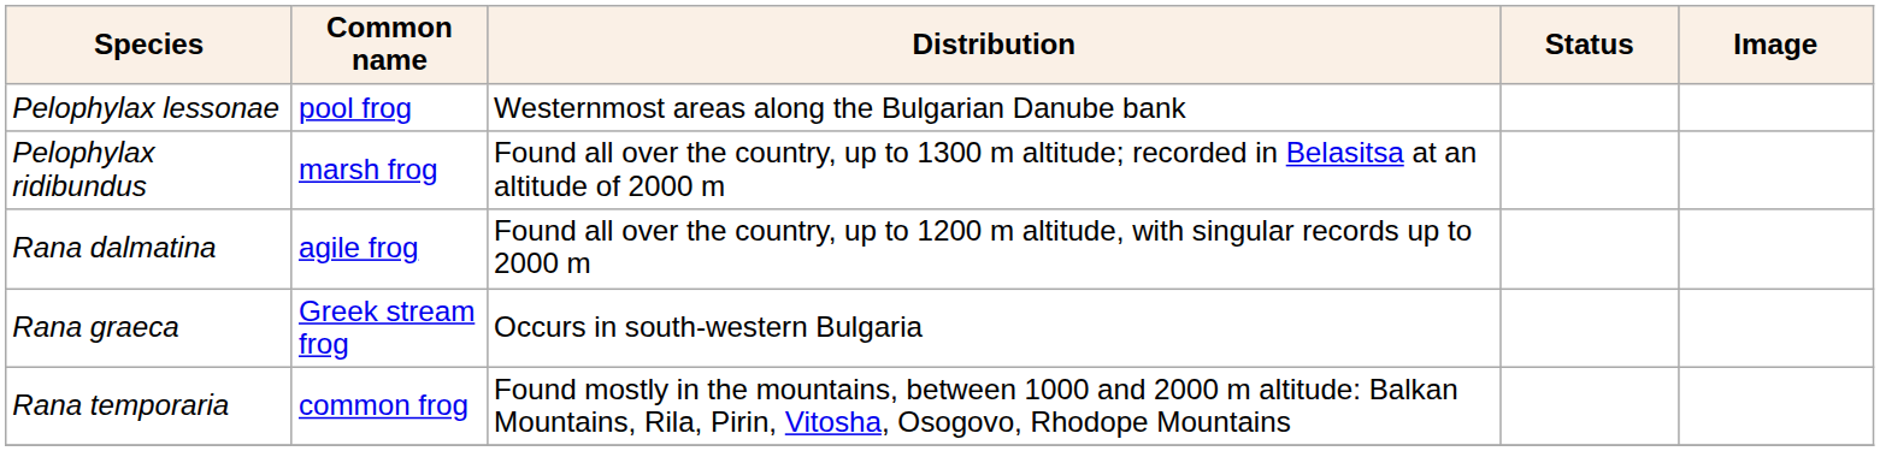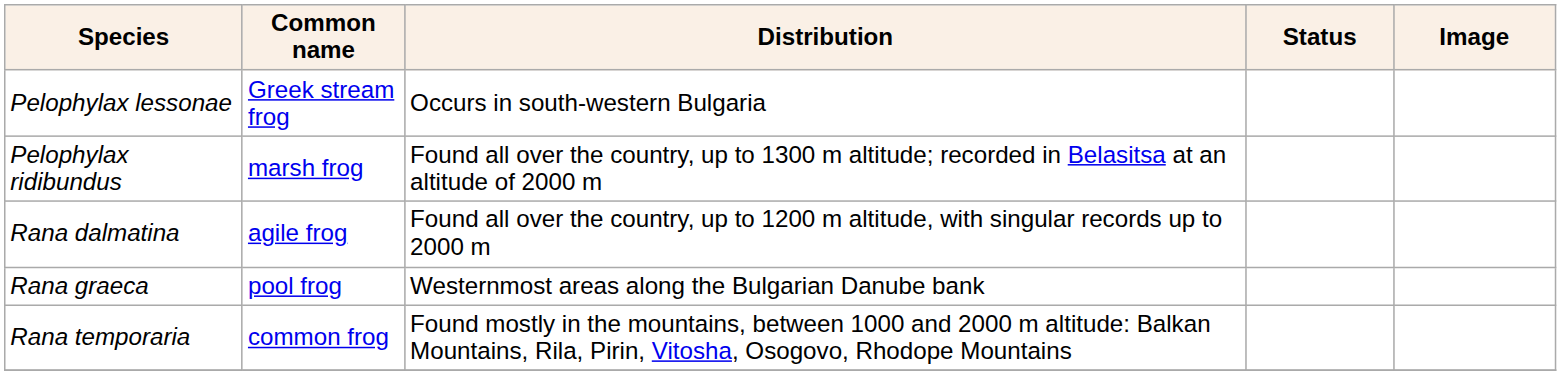 <table class="sortable wikitable plainrowheaders" border="0" style="background:#ffffff" align="top" class="sortable wikitable">
 <tr ->
 <th scope="col" style="background-color:Linen; color:Black" width=150 px>Species</th>
 <th scope="col" style="background-color:Linen; color:Black" width=100 px>Common name</th>
 <th scope="col" style="background:Linen; color:Black" width=550 px>Distribution</th>
 <th scope="col" style="background-color:Linen; color:Black" width=90 px>Status</th>
 <th scope="col" style="background:Linen; color:Black" width=100 px>Image</th>
 </tr>
 <tr>
 <td !scope="row" style="background:#ffffff"><em>Pelophylax lessonae</em></td>
-<td><a href='#'>pool frog</a></td>
-<td>Westernmost areas along the Bulgarian Danube bank</td>
+<td><a href='#'>Greek stream frog</a></td>
+<td>Occurs in south-western Bulgaria</td>
 <td></td>
 <td></td>
 </tr>
 <tr>
 <td !scope="row" style="background:#ffffff"><em>Pelophylax ridibundus</em></td>
 <td><a href='#'>marsh frog</a></td>
 <td>Found all over the country, up to 1300 m altitude; recorded in <a href='#'>Belasitsa</a> at an altitude of 2000 m</td>
 <td></td>
 <td></td>
 </tr>
 <tr>
 <td !scope="row" style="background:#ffffff"><em>Rana dalmatina</em></td>
 <td><a href='#'>agile frog</a></td>
 <td>Found all over the country, up to 1200 m altitude, with singular records up to 2000 m</td>
 <td></td>
 <td></td>
 </tr>
 <tr>
 <td !scope="row" style="background:#ffffff"><em>Rana graeca</em></td>
-<td><a href='#'>Greek stream frog</a></td>
-<td>Occurs in south-western Bulgaria</td>
+<td><a href='#'>pool frog</a></td>
+<td>Westernmost areas along the Bulgarian Danube bank</td>
 <td></td>
 <td></td>
 </tr>
 <tr>
 <td !scope="row" style="background:#ffffff"><em>Rana temporaria</em></td>
 <td><a href='#'>common frog</a></td>
 <td>Found mostly in the mountains, between 1000 and 2000 m altitude: Balkan Mountains, Rila, Pirin, <a href='#'>Vitosha</a>, Osogovo, Rhodope Mountains</td>
 <td></td>
 <td></td>
 </tr>
 <tr>
 </tr>
 </table>
